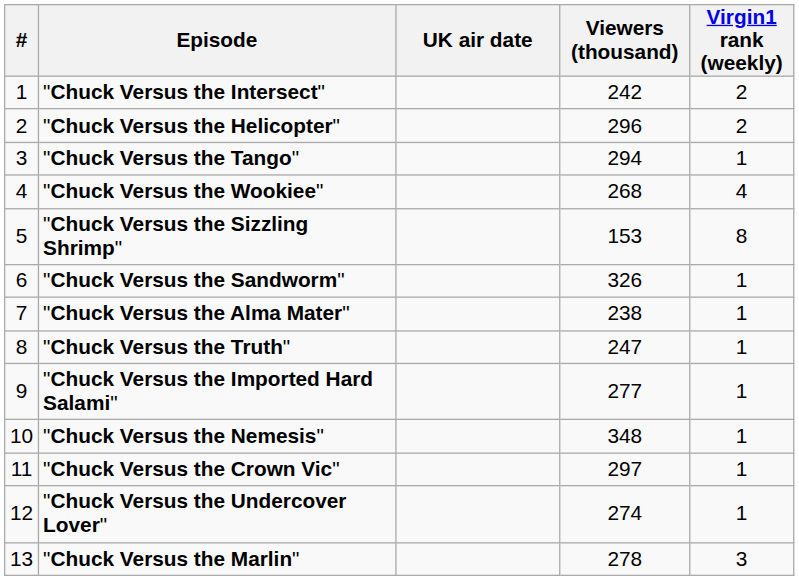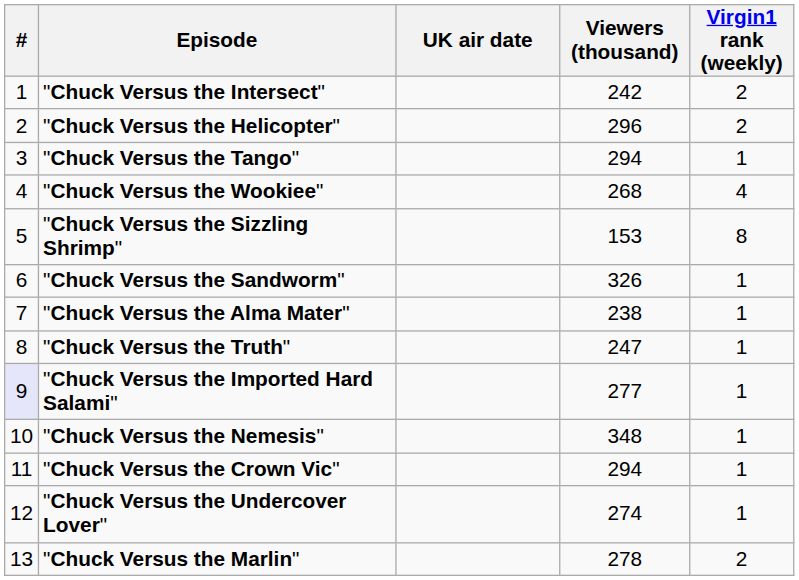 <table style="text-align:center;" class="wikitable sortable">
 <tr>
 <th style="padding: 0px 8px">#</th>
 <th width="300px" class="unsortable">Episode</th>
 <th width="135px">UK air date</th>
 <th style="padding: 0px 8px">Viewers<br>(thousand)</th>
 <th style="padding: 0px 8px"><a href='#'>Virgin1</a> rank<br>(weekly)</th>
 </tr>
 <tr>
 <td>1</td>
 <td style="text-align:left">"<strong>Chuck Versus the Intersect</strong>"</td>
 <td></td>
 <td>242</td>
 <td>2</td>
 </tr>
 <tr>
 <td>2</td>
 <td style="text-align:left">"<strong>Chuck Versus the Helicopter</strong>"</td>
 <td></td>
 <td>296</td>
 <td>2</td>
 </tr>
 <tr>
 <td>3</td>
 <td style="text-align:left">"<strong>Chuck Versus the Tango</strong>"</td>
 <td></td>
 <td>294</td>
 <td>1</td>
 </tr>
 <tr>
 <td>4</td>
 <td style="text-align:left">"<strong>Chuck Versus the Wookiee</strong>"</td>
 <td></td>
 <td>268</td>
 <td>4</td>
 </tr>
 <tr>
 <td>5</td>
 <td style="text-align:left">"<strong>Chuck Versus the Sizzling Shrimp</strong>"</td>
 <td></td>
 <td>153</td>
 <td>8</td>
 </tr>
 <tr>
 <td>6</td>
 <td style="text-align:left">"<strong>Chuck Versus the Sandworm</strong>"</td>
 <td></td>
 <td>326</td>
 <td>1</td>
 </tr>
 <tr>
 <td>7</td>
 <td style="text-align:left">"<strong>Chuck Versus the Alma Mater</strong>"</td>
 <td></td>
 <td>238</td>
 <td>1</td>
 </tr>
 <tr>
 <td>8</td>
 <td style="text-align:left">"<strong>Chuck Versus the Truth</strong>"</td>
 <td></td>
 <td>247</td>
 <td>1</td>
 </tr>
 <tr>
-<td>9</td>
+<td style="background: lavender;">9</td>
 <td style="text-align:left">"<strong>Chuck Versus the Imported Hard Salami</strong>"</td>
 <td></td>
 <td>277</td>
 <td>1</td>
 </tr>
 <tr>
 <td>10</td>
 <td style="text-align:left">"<strong>Chuck Versus the Nemesis</strong>"</td>
 <td></td>
 <td>348</td>
 <td>1</td>
 </tr>
 <tr>
 <td>11</td>
 <td style="text-align:left">"<strong>Chuck Versus the Crown Vic</strong>"</td>
 <td></td>
-<td>297</td>
+<td>294</td>
 <td>1</td>
 </tr>
 <tr>
 <td>12</td>
 <td style="text-align:left">"<strong>Chuck Versus the Undercover Lover</strong>"</td>
 <td></td>
 <td>274</td>
 <td>1</td>
 </tr>
 <tr>
 <td>13</td>
 <td style="text-align:left">"<strong>Chuck Versus the Marlin</strong>"</td>
 <td></td>
 <td>278</td>
-<td>3</td>
+<td>2</td>
 </tr>
 </table>
